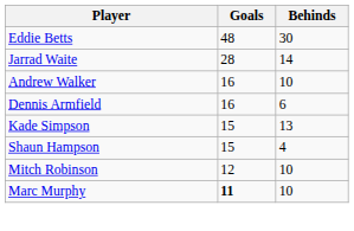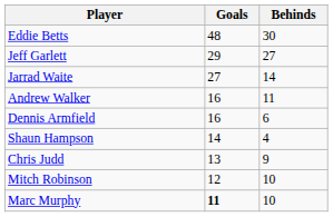 <table class="wikitable sortable" style="width:45%;">
 <tr style="background:#efefef;">
 <th style="width:30%;">Player</th>
 <th width=5%>Goals</th>
 <th width=5%>Behinds</th>
 </tr>
 <tr>
 <td><a href='#'>Eddie Betts</a></td>
 <td>48</td>
 <td>30</td>
 </tr>
 <tr>
+<td><a href='#'>Jeff Garlett</a></td>
+<td>29</td>
+<td>27</td>
+</tr>
+<tr>
 <td><a href='#'>Jarrad Waite</a></td>
-<td>28</td>
+<td>27</td>
 <td>14</td>
 </tr>
 <tr>
 <td><a href='#'>Andrew Walker</a></td>
 <td>16</td>
-<td>10</td>
+<td>11</td>
 </tr>
 <tr>
 <td><a href='#'>Dennis Armfield</a></td>
 <td>16</td>
 <td>6</td>
 </tr>
 <tr>
-<td><a href='#'>Kade Simpson</a></td>
-<td>15</td>
-<td>13</td>
+<td><a href='#'>Shaun Hampson</a></td>
+<td>14</td>
+<td>4</td>
 </tr>
 <tr>
-<td><a href='#'>Shaun Hampson</a></td>
-<td>15</td>
-<td>4</td>
+<td><a href='#'>Chris Judd</a></td>
+<td>13</td>
+<td>9</td>
 </tr>
 <tr>
 <td><a href='#'>Mitch Robinson</a></td>
 <td>12</td>
 <td>10</td>
 </tr>
 <tr>
 <td><a href='#'>Marc Murphy</a></td>
 <td><strong>11</strong></td>
 <td>10</td>
 </tr>
 </table>
